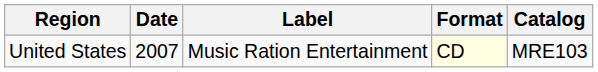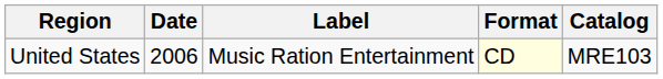 <table class="wikitable">
 <tr>
 <th>Region</th>
 <th>Date</th>
 <th>Label</th>
 <th>Format</th>
 <th>Catalog</th>
 </tr>
 <tr>
 <td>United States</td>
-<td>2007</td>
+<td>2006</td>
 <td>Music Ration Entertainment</td>
 <td style="background: lightyellow;">CD</td>
 <td>MRE103</td>
 </tr>
 </table>
